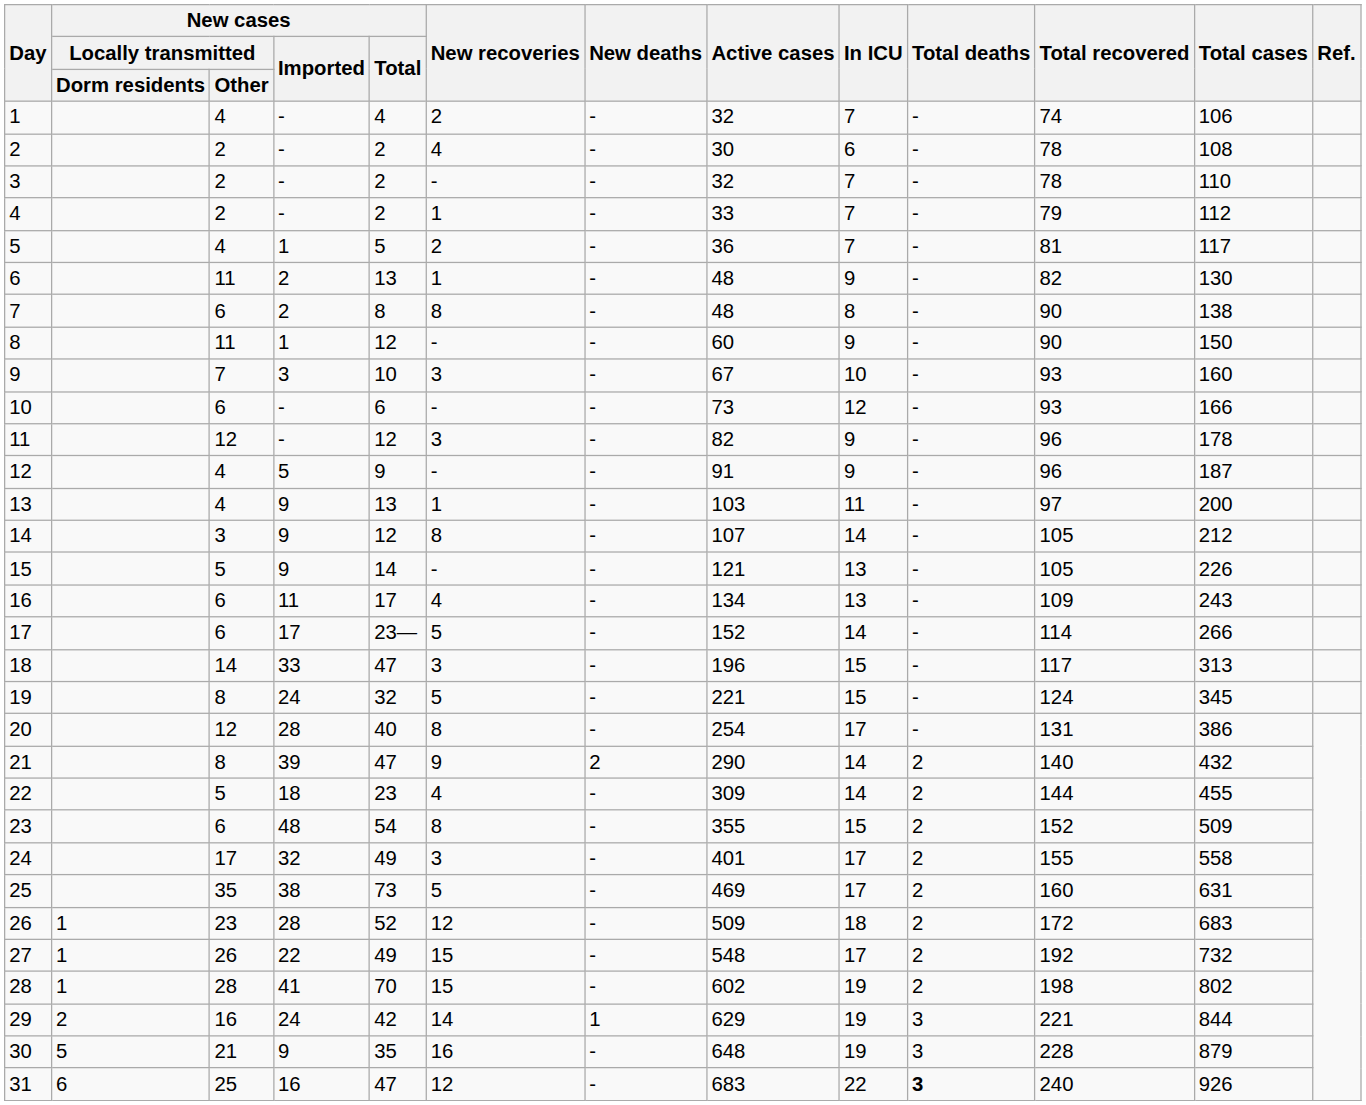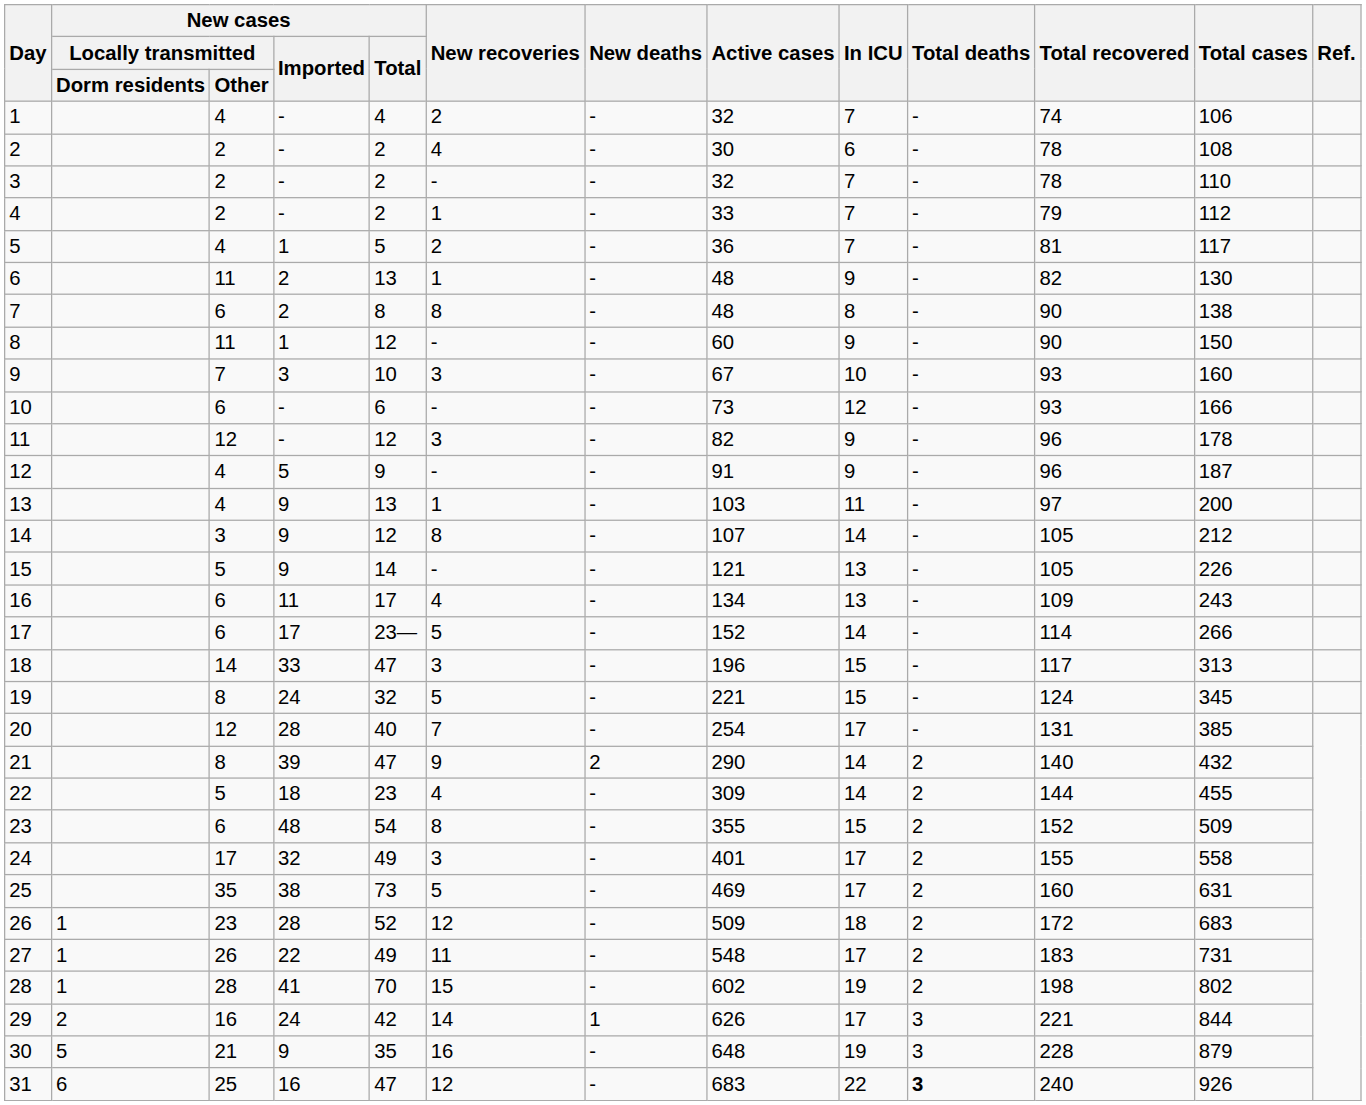 <table class="wikitable">
 <tr>
 <th rowspan="3">Day</th>
 <th colspan="4">New cases</th>
 <th rowspan="3">New recoveries</th>
 <th rowspan="3">New deaths</th>
 <th rowspan="3">Active cases</th>
 <th rowspan="3">In ICU</th>
 <th rowspan="3">Total deaths</th>
 <th rowspan="3">Total recovered</th>
 <th rowspan="3">Total cases</th>
 <th rowspan="3">Ref.</th>
 </tr>
 <tr>
 <th colspan="2">Locally transmitted</th>
 <th rowspan="2">Imported</th>
 <th rowspan="2">Total</th>
 </tr>
 <tr>
 <th>Dorm residents</th>
 <th>Other</th>
 </tr>
 <tr>
 <td>1</td>
 <td></td>
 <td>4</td>
 <td>-</td>
 <td>4</td>
 <td>2</td>
 <td>-</td>
 <td>32</td>
 <td>7</td>
 <td>-</td>
 <td>74</td>
 <td>106</td>
 <td></td>
 </tr>
 <tr>
 <td>2</td>
 <td></td>
 <td>2</td>
 <td>-</td>
 <td>2</td>
 <td>4</td>
 <td>-</td>
 <td>30</td>
 <td>6</td>
 <td>-</td>
 <td>78</td>
 <td>108</td>
 <td></td>
 </tr>
 <tr>
 <td>3</td>
 <td></td>
 <td>2</td>
 <td>-</td>
 <td>2</td>
 <td>-</td>
 <td>-</td>
 <td>32</td>
 <td>7</td>
 <td>-</td>
 <td>78</td>
 <td>110</td>
 <td></td>
 </tr>
 <tr>
 <td>4</td>
 <td></td>
 <td>2</td>
 <td>-</td>
 <td>2</td>
 <td>1</td>
 <td>-</td>
 <td>33</td>
 <td>7</td>
 <td>-</td>
 <td>79</td>
 <td>112</td>
 <td></td>
 </tr>
 <tr>
 <td>5</td>
 <td></td>
 <td>4</td>
 <td>1</td>
 <td>5</td>
 <td>2</td>
 <td>-</td>
 <td>36</td>
 <td>7</td>
 <td>-</td>
 <td>81</td>
 <td>117</td>
 <td></td>
 </tr>
 <tr>
 <td>6</td>
 <td></td>
 <td>11</td>
 <td>2</td>
 <td>13</td>
 <td>1</td>
 <td>-</td>
 <td>48</td>
 <td>9</td>
 <td>-</td>
 <td>82</td>
 <td>130</td>
 <td></td>
 </tr>
 <tr>
 <td>7</td>
 <td></td>
 <td>6</td>
 <td>2</td>
 <td>8</td>
 <td>8</td>
 <td>-</td>
 <td>48</td>
 <td>8</td>
 <td>-</td>
 <td>90</td>
 <td>138</td>
 <td></td>
 </tr>
 <tr>
 <td>8</td>
 <td></td>
 <td>11</td>
 <td>1</td>
 <td>12</td>
 <td>-</td>
 <td>-</td>
 <td>60</td>
 <td>9</td>
 <td>-</td>
 <td>90</td>
 <td>150</td>
 <td></td>
 </tr>
 <tr>
 <td>9</td>
 <td></td>
 <td>7</td>
 <td>3</td>
 <td>10</td>
 <td>3</td>
 <td>-</td>
 <td>67</td>
 <td>10</td>
 <td>-</td>
 <td>93</td>
 <td>160</td>
 <td></td>
 </tr>
 <tr>
 <td>10</td>
 <td></td>
 <td>6</td>
 <td>-</td>
 <td>6</td>
 <td>-</td>
 <td>-</td>
 <td>73</td>
 <td>12</td>
 <td>-</td>
 <td>93</td>
 <td>166</td>
 <td></td>
 </tr>
 <tr>
 <td>11</td>
 <td></td>
 <td>12</td>
 <td>-</td>
 <td>12</td>
 <td>3</td>
 <td>-</td>
 <td>82</td>
 <td>9</td>
 <td>-</td>
 <td>96</td>
 <td>178</td>
 <td></td>
 </tr>
 <tr>
 <td>12</td>
 <td></td>
 <td>4</td>
 <td>5</td>
 <td>9</td>
 <td>-</td>
 <td>-</td>
 <td>91</td>
 <td>9</td>
 <td>-</td>
 <td>96</td>
 <td>187</td>
 <td></td>
 </tr>
 <tr>
 <td>13</td>
 <td></td>
 <td>4</td>
 <td>9</td>
 <td>13</td>
 <td>1</td>
 <td>-</td>
 <td>103</td>
 <td>11</td>
 <td>-</td>
 <td>97</td>
 <td>200</td>
 <td></td>
 </tr>
 <tr>
 <td>14</td>
 <td></td>
 <td>3</td>
 <td>9</td>
 <td>12</td>
 <td>8</td>
 <td>-</td>
 <td>107</td>
 <td>14</td>
 <td>-</td>
 <td>105</td>
 <td>212</td>
 <td></td>
 </tr>
 <tr>
 <td>15</td>
 <td></td>
 <td>5</td>
 <td>9</td>
 <td>14</td>
 <td>-</td>
 <td>-</td>
 <td>121</td>
 <td>13</td>
 <td>-</td>
 <td>105</td>
 <td>226</td>
 <td></td>
 </tr>
 <tr>
 <td>16</td>
 <td></td>
 <td>6</td>
 <td>11</td>
 <td>17</td>
 <td>4</td>
 <td>-</td>
 <td>134</td>
 <td>13</td>
 <td>-</td>
 <td>109</td>
 <td>243</td>
 <td></td>
 </tr>
 <tr>
 <td>17</td>
 <td></td>
 <td>6</td>
 <td>17</td>
 <td>23—</td>
 <td>5</td>
 <td>-</td>
 <td>152</td>
 <td>14</td>
 <td>-</td>
 <td>114</td>
 <td>266</td>
 <td></td>
 </tr>
 <tr>
 <td>18</td>
 <td></td>
 <td>14</td>
 <td>33</td>
 <td>47</td>
 <td>3</td>
 <td>-</td>
 <td>196</td>
 <td>15</td>
 <td>-</td>
 <td>117</td>
 <td>313</td>
 <td></td>
 </tr>
 <tr>
 <td>19</td>
 <td></td>
 <td>8</td>
 <td>24</td>
 <td>32</td>
 <td>5</td>
 <td>-</td>
 <td>221</td>
 <td>15</td>
 <td>-</td>
 <td>124</td>
 <td>345</td>
 <td></td>
 </tr>
 <tr>
 <td>20</td>
 <td></td>
 <td>12</td>
 <td>28</td>
 <td>40</td>
-<td>8</td>
+<td>7</td>
 <td>-</td>
 <td>254</td>
 <td>17</td>
 <td>-</td>
 <td>131</td>
-<td>386</td>
+<td>385</td>
 <td rowspan="12"></td>
 </tr>
 <tr>
 <td>21</td>
 <td></td>
 <td>8</td>
 <td>39</td>
 <td>47</td>
 <td>9</td>
 <td>2</td>
 <td>290</td>
 <td>14</td>
 <td>2</td>
 <td>140</td>
 <td>432</td>
 </tr>
 <tr>
 <td>22</td>
 <td></td>
 <td>5</td>
 <td>18</td>
 <td>23</td>
 <td>4</td>
 <td>-</td>
 <td>309</td>
 <td>14</td>
 <td>2</td>
 <td>144</td>
 <td>455</td>
 </tr>
 <tr>
 <td>23</td>
 <td></td>
 <td>6</td>
 <td>48</td>
 <td>54</td>
 <td>8</td>
 <td>-</td>
 <td>355</td>
 <td>15</td>
 <td>2</td>
 <td>152</td>
 <td>509</td>
 </tr>
 <tr>
 <td>24</td>
 <td></td>
 <td>17</td>
 <td>32</td>
 <td>49</td>
 <td>3</td>
 <td>-</td>
 <td>401</td>
 <td>17</td>
 <td>2</td>
 <td>155</td>
 <td>558</td>
 </tr>
 <tr>
 <td>25</td>
 <td></td>
 <td>35</td>
 <td>38</td>
 <td>73</td>
 <td>5</td>
 <td>-</td>
 <td>469</td>
 <td>17</td>
 <td>2</td>
 <td>160</td>
 <td>631</td>
 </tr>
 <tr>
 <td>26</td>
 <td>1</td>
 <td>23</td>
 <td>28</td>
 <td>52</td>
 <td>12</td>
 <td>-</td>
 <td>509</td>
 <td>18</td>
 <td>2</td>
 <td>172</td>
 <td>683</td>
 </tr>
 <tr>
 <td>27</td>
 <td>1</td>
 <td>26</td>
 <td>22</td>
 <td>49</td>
-<td>15</td>
+<td>11</td>
 <td>-</td>
 <td>548</td>
 <td>17</td>
 <td>2</td>
-<td>192</td>
-<td>732</td>
+<td>183</td>
+<td>731</td>
 </tr>
 <tr>
 <td>28</td>
 <td>1</td>
 <td>28</td>
 <td>41</td>
 <td>70</td>
 <td>15</td>
 <td>-</td>
 <td>602</td>
 <td>19</td>
 <td>2</td>
 <td>198</td>
 <td>802</td>
 </tr>
 <tr>
 <td>29</td>
 <td>2</td>
 <td>16</td>
 <td>24</td>
 <td>42</td>
 <td>14</td>
 <td>1</td>
-<td>629</td>
-<td>19</td>
+<td>626</td>
+<td>17</td>
 <td>3</td>
 <td>221</td>
 <td>844</td>
 </tr>
 <tr>
 <td>30</td>
 <td>5</td>
 <td>21</td>
 <td>9</td>
 <td>35</td>
 <td>16</td>
 <td>-</td>
 <td>648</td>
 <td>19</td>
 <td>3</td>
 <td>228</td>
 <td>879</td>
 </tr>
 <tr>
 <td>31</td>
 <td>6</td>
 <td>25</td>
 <td>16</td>
 <td>47</td>
 <td>12</td>
 <td>-</td>
 <td>683</td>
 <td>22</td>
 <td><strong>3</strong></td>
 <td>240</td>
 <td>926</td>
 </tr>
 </table>
